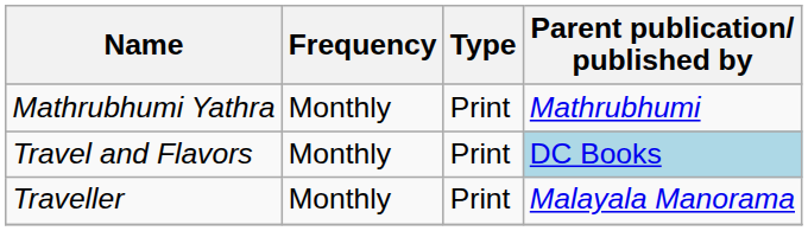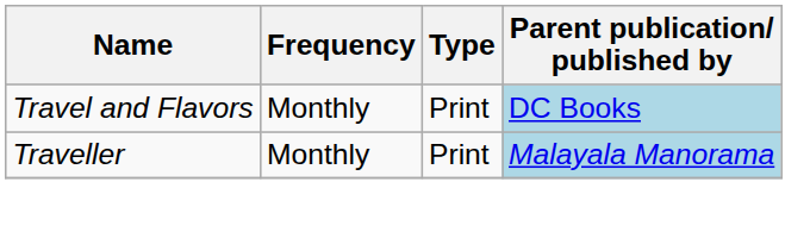 <table class="wikitable">
 <tr>
 <th>Name</th>
 <th>Frequency</th>
 <th>Type</th>
 <th>Parent publication/<br>published by</th>
-</tr>
-<tr>
-<td><em>Mathrubhumi Yathra</em></td>
-<td>Monthly</td>
-<td>Print</td>
-<td><em><a href='#'>Mathrubhumi</a></em></td>
 </tr>
 <tr>
 <td><em>Travel and Flavors</em></td>
 <td>Monthly</td>
 <td>Print</td>
 <td style="background: lightblue;"><a href='#'>DC Books</a></td>
 </tr>
 <tr>
 <td><em>Traveller</em></td>
 <td>Monthly</td>
 <td>Print</td>
-<td><em><a href='#'>Malayala Manorama</a></em></td>
+<td style="background: lightblue;"><em><a href='#'>Malayala Manorama</a></em></td>
 </tr>
 <tr>
 </tr>
 </table>
